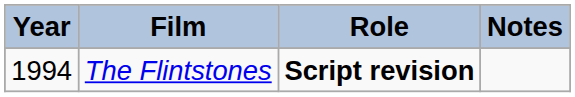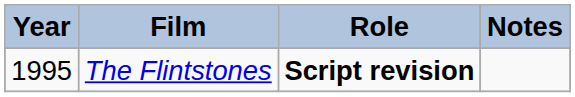 <table class="wikitable" style="font-size:95%;">
 <tr>
 <th style="background:#B0C4DE;">Year</th>
 <th style="background:#B0C4DE;">Film</th>
 <th style="background:#B0C4DE;">Role</th>
 <th style="background:#B0C4DE;">Notes</th>
 </tr>
 <tr>
-<td>1994</td>
+<td>1995</td>
 <td><em><a href='#'>The Flintstones</a></em></td>
 <td><strong>Script revision</strong></td>
 <td></td>
 </tr>
 </table>
